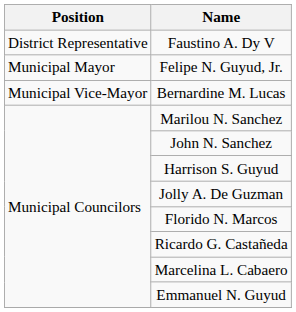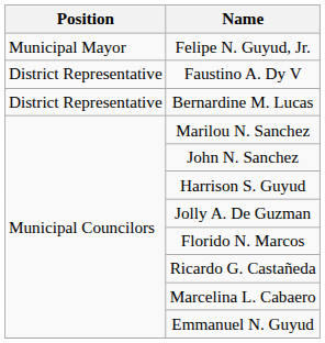 <table class="wikitable" style="line-height:1.20em; font-size:100%;">
 <tr>
 <th>Position</th>
 <th>Name</th>
 </tr>
 <tr>
+<td>Municipal Mayor</td>
+<td style="text-align:center;">Felipe N. Guyud, Jr.</td>
+</tr>
+<tr>
 <td>District Representative</td>
 <td style="text-align:center;">Faustino A. Dy V</td>
 </tr>
 <tr>
-<td>Municipal Mayor</td>
-<td style="text-align:center;">Felipe N. Guyud, Jr.</td>
-</tr>
-<tr>
-<td>Municipal Vice-Mayor</td>
+<td>District Representative</td>
 <td style="text-align:center;">Bernardine M. Lucas</td>
 </tr>
 <tr>
 <td rowspan=8>Municipal Councilors</td>
 <td style="text-align:center;">Marilou N. Sanchez</td>
 </tr>
 <tr>
 <td style="text-align:center;">John N. Sanchez</td>
 </tr>
 <tr>
 <td style="text-align:center;">Harrison S. Guyud</td>
 </tr>
 <tr>
 <td style="text-align:center;">Jolly A. De Guzman</td>
 </tr>
 <tr>
 <td style="text-align:center;">Florido N. Marcos</td>
 </tr>
 <tr>
 <td style="text-align:center;">Ricardo G. Castañeda</td>
 </tr>
 <tr>
 <td style="text-align:center;">Marcelina L. Cabaero</td>
 </tr>
 <tr>
 <td style="text-align:center;">Emmanuel N. Guyud</td>
 </tr>
 <tr>
 </tr>
 </table>
